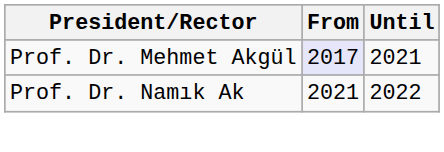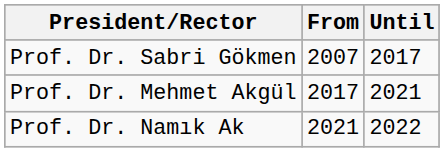 <table class="wikitable">
 <tr>
 <th>President/Rector</th>
 <th>From</th>
 <th>Until</th>
 </tr>
 <tr>
+<td>Prof. Dr. Sabri Gökmen</td>
+<td>2007</td>
+<td>2017</td>
+</tr>
+<tr>
 <td>Prof. Dr. Mehmet Akgül</td>
-<td style="background: lavender;">2017</td>
+<td>2017</td>
 <td>2021</td>
 </tr>
 <tr>
 <td>Prof. Dr. Namık Ak</td>
 <td>2021</td>
 <td>2022</td>
 </tr>
 </table>
